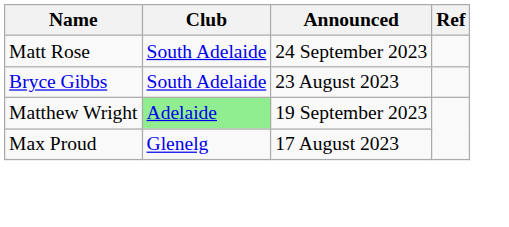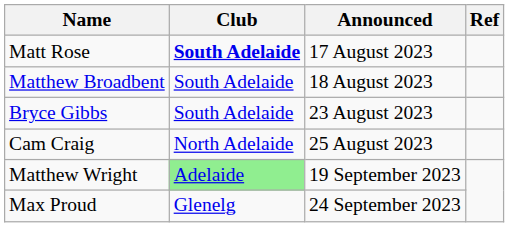 <table class="wikitable">
 <tr>
 <th>Name</th>
 <th>Club</th>
 <th>Announced</th>
 <th>Ref</th>
 </tr>
 <tr>
 <td>Matt Rose</td>
+<td><strong><a href='#'>South Adelaide</a></strong></td>
+<td>17 August 2023</td>
+<td></td>
+</tr>
+<tr>
+<td><a href='#'>Matthew Broadbent</a></td>
 <td><a href='#'>South Adelaide</a></td>
-<td>24 September 2023</td>
+<td>18 August 2023</td>
 <td></td>
 </tr>
 <tr>
 <td><a href='#'>Bryce Gibbs</a></td>
 <td><a href='#'>South Adelaide</a></td>
 <td>23 August 2023</td>
+<td></td>
+</tr>
+<tr>
+<td>Cam Craig</td>
+<td><a href='#'>North Adelaide</a></td>
+<td>25 August 2023</td>
 <td></td>
 </tr>
 <tr>
 <td>Matthew Wright</td>
 <td style="background: lightgreen;"><a href='#'>Adelaide</a></td>
 <td>19 September 2023</td>
 </tr>
 <tr>
 <td>Max Proud</td>
 <td><a href='#'>Glenelg</a></td>
-<td>17 August 2023</td>
+<td>24 September 2023</td>
 </tr>
 </table>
